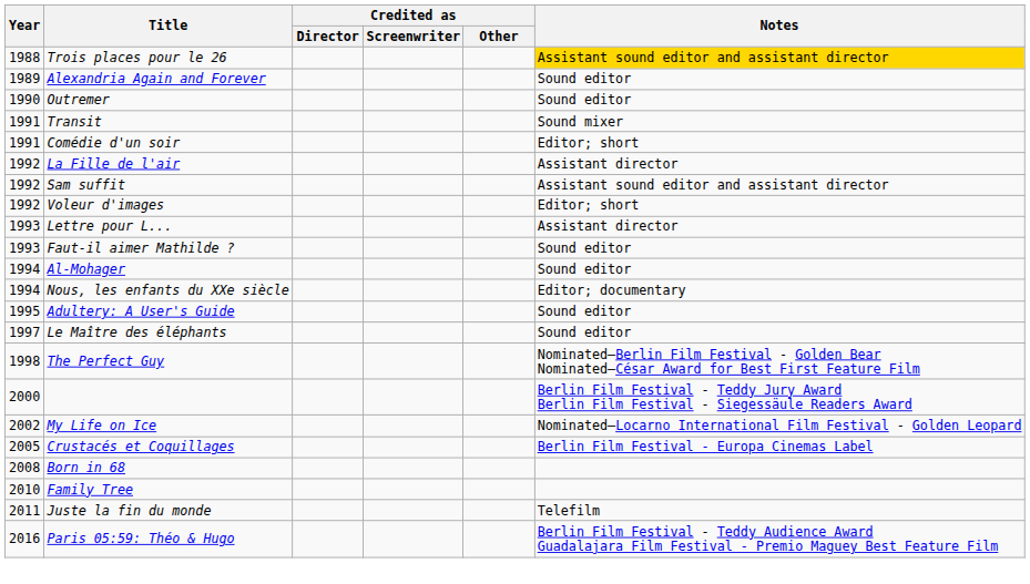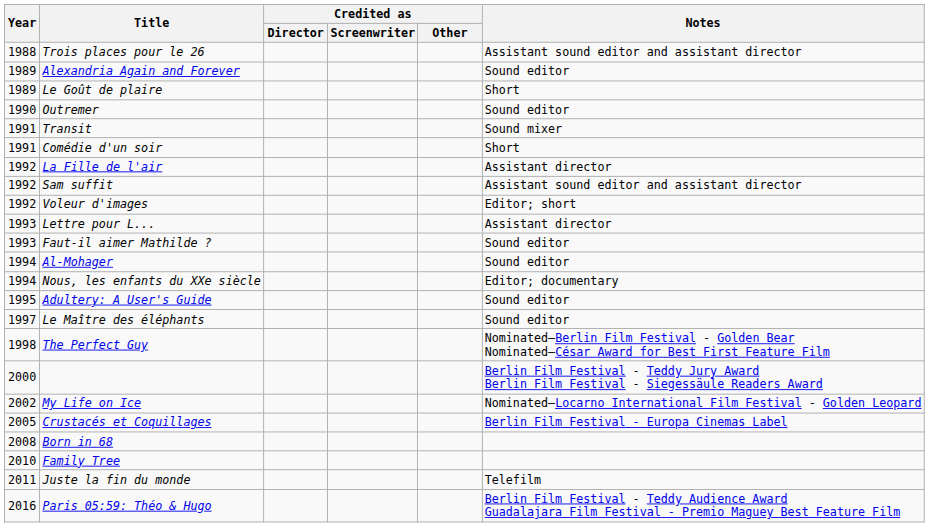 <table class="wikitable sortable">
 <tr>
 <th rowspan=2 width="33">Year</th>
 <th rowspan=2>Title</th>
 <th colspan=3>Credited as</th>
 <th rowspan=2>Notes</th>
 </tr>
 <tr>
 <th width=65>Director</th>
 <th width=65>Screenwriter</th>
 <th width=65>Other</th>
 </tr>
 <tr>
 <td align="center">1988</td>
 <td align="left"><em>Trois places pour le 26</em></td>
 <td></td>
 <td></td>
 <td></td>
-<td style="background: gold;">Assistant sound editor and assistant director</td>
+<td>Assistant sound editor and assistant director</td>
 </tr>
 <tr>
 <td align="center">1989</td>
 <td align="left"><em><a href='#'>Alexandria Again and Forever</a></em></td>
 <td></td>
 <td></td>
 <td></td>
 <td>Sound editor</td>
+</tr>
+<tr>
+<td align="center">1989</td>
+<td align="left"><em>Le Goût de plaire</em></td>
+<td></td>
+<td></td>
+<td></td>
+<td>Short</td>
 </tr>
 <tr>
 <td align="center">1990</td>
 <td align="left"><em>Outremer</em></td>
 <td></td>
 <td></td>
 <td></td>
 <td>Sound editor</td>
 </tr>
 <tr>
 <td align="center">1991</td>
 <td align="left"><em>Transit</em></td>
 <td></td>
 <td></td>
 <td></td>
 <td>Sound mixer</td>
 </tr>
 <tr>
 <td align="center">1991</td>
 <td align="left"><em>Comédie d'un soir</em></td>
 <td></td>
 <td></td>
 <td></td>
-<td>Editor; short</td>
+<td>Short</td>
 </tr>
 <tr>
 <td align="center">1992</td>
 <td align="left"><em><a href='#'>La Fille de l'air</a></em></td>
 <td></td>
 <td></td>
 <td></td>
 <td>Assistant director</td>
 </tr>
 <tr>
 <td align="center">1992</td>
 <td align="left"><em>Sam suffit</em></td>
 <td></td>
 <td></td>
 <td></td>
 <td>Assistant sound editor and assistant director</td>
 </tr>
 <tr>
 <td align="center">1992</td>
 <td align="left"><em>Voleur d'images</em></td>
 <td></td>
 <td></td>
 <td></td>
 <td>Editor; short</td>
 </tr>
 <tr>
 <td align="center">1993</td>
 <td align="left"><em>Lettre pour L...</em></td>
 <td></td>
 <td></td>
 <td></td>
 <td>Assistant director</td>
 </tr>
 <tr>
 <td align="center">1993</td>
 <td align="left"><em>Faut-il aimer Mathilde ?</em></td>
 <td></td>
 <td></td>
 <td></td>
 <td>Sound editor</td>
 </tr>
 <tr>
 <td align="center">1994</td>
 <td align="left"><em><a href='#'>Al-Mohager</a></em></td>
 <td></td>
 <td></td>
 <td></td>
 <td>Sound editor</td>
 </tr>
 <tr>
 <td align="center">1994</td>
 <td align="left"><em>Nous, les enfants du XXe siècle</em></td>
 <td></td>
 <td></td>
 <td></td>
 <td>Editor; documentary</td>
 </tr>
 <tr>
 <td align="center">1995</td>
 <td align="left"><em><a href='#'>Adultery: A User's Guide</a></em></td>
 <td></td>
 <td></td>
 <td></td>
 <td>Sound editor</td>
 </tr>
 <tr>
 <td align="center">1997</td>
 <td align="left"><em>Le Maître des éléphants</em></td>
 <td></td>
 <td></td>
 <td></td>
 <td>Sound editor</td>
 </tr>
 <tr>
 <td align="center">1998</td>
 <td align="left"><em><a href='#'>The Perfect Guy</a></em></td>
 <td></td>
 <td></td>
 <td></td>
 <td>Nominated—<a href='#'>Berlin Film Festival</a> - <a href='#'>Golden Bear</a><br>Nominated—<a href='#'>César Award for Best First Feature Film</a></td>
 </tr>
 <tr>
 <td align="center">2000</td>
 <td align="left"></td>
 <td></td>
 <td></td>
 <td></td>
 <td><a href='#'>Berlin Film Festival</a> - <a href='#'>Teddy Jury Award</a><br><a href='#'>Berlin Film Festival</a> - <a href='#'>Siegessäule Readers Award</a></td>
 </tr>
 <tr>
 <td align="center">2002</td>
 <td align="left"><em><a href='#'>My Life on Ice</a></em></td>
 <td></td>
 <td></td>
 <td></td>
 <td>Nominated—<a href='#'>Locarno International Film Festival</a> - <a href='#'>Golden Leopard</a></td>
 </tr>
 <tr>
 <td align="center">2005</td>
 <td align="left"><em><a href='#'>Crustacés et Coquillages</a></em></td>
 <td></td>
 <td></td>
 <td></td>
 <td><a href='#'>Berlin Film Festival - Europa Cinemas Label</a></td>
 </tr>
 <tr>
 <td align="center">2008</td>
 <td align="left"><em><a href='#'>Born in 68</a></em></td>
 <td></td>
 <td></td>
 <td></td>
 <td></td>
 </tr>
 <tr>
 <td align="center">2010</td>
 <td align="left"><em><a href='#'>Family Tree</a></em></td>
 <td></td>
 <td></td>
 <td></td>
 <td></td>
 </tr>
 <tr>
 <td align="center">2011</td>
 <td align="left"><em>Juste la fin du monde</em></td>
 <td></td>
 <td></td>
 <td></td>
 <td>Telefilm</td>
 </tr>
 <tr>
 <td align="center">2016</td>
 <td align="left"><em><a href='#'>Paris 05:59: Théo & Hugo</a></em></td>
 <td></td>
 <td></td>
 <td></td>
 <td><a href='#'>Berlin Film Festival</a> - <a href='#'>Teddy Audience Award</a><br><a href='#'>Guadalajara Film Festival -  Premio Maguey Best Feature Film</a></td>
 </tr>
 </table>
